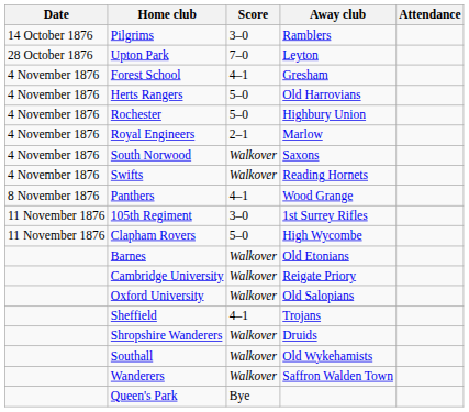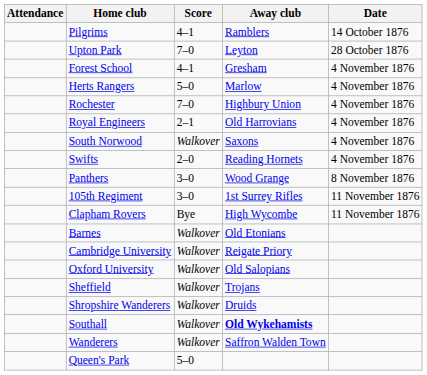 <table class="wikitable">
 <tr>
-<th>Date</th>
+<th>Attendance</th>
 <th>Home club</th>
 <th>Score</th>
 <th>Away club</th>
-<th>Attendance</th>
+<th>Date</th>
 </tr>
 <tr>
+<td></td>
+<td><a href='#'>Pilgrims</a></td>
+<td>4–1</td>
+<td><a href='#'>Ramblers</a></td>
 <td>14 October 1876</td>
-<td><a href='#'>Pilgrims</a></td>
-<td>3–0</td>
-<td><a href='#'>Ramblers</a></td>
-<td></td>
 </tr>
 <tr>
-<td>28 October 1876</td>
+<td></td>
 <td><a href='#'>Upton Park</a></td>
 <td>7–0</td>
 <td><a href='#'>Leyton</a></td>
-<td></td>
+<td>28 October 1876</td>
 </tr>
 <tr>
-<td>4 November 1876</td>
+<td></td>
 <td><a href='#'>Forest School</a></td>
 <td>4–1</td>
 <td><a href='#'>Gresham</a></td>
-<td></td>
+<td>4 November 1876</td>
 </tr>
 <tr>
-<td>4 November 1876</td>
+<td></td>
 <td><a href='#'>Herts Rangers</a></td>
 <td>5–0</td>
-<td><a href='#'>Old Harrovians</a></td>
-<td></td>
+<td><a href='#'>Marlow</a></td>
+<td>4 November 1876</td>
 </tr>
 <tr>
+<td></td>
+<td><a href='#'>Rochester</a></td>
+<td>7–0</td>
+<td><a href='#'>Highbury Union</a></td>
 <td>4 November 1876</td>
-<td><a href='#'>Rochester</a></td>
-<td>5–0</td>
-<td><a href='#'>Highbury Union</a></td>
-<td></td>
 </tr>
 <tr>
-<td>4 November 1876</td>
+<td></td>
 <td><a href='#'>Royal Engineers</a></td>
 <td>2–1</td>
-<td><a href='#'>Marlow</a></td>
-<td></td>
+<td><a href='#'>Old Harrovians</a></td>
+<td>4 November 1876</td>
 </tr>
 <tr>
-<td>4 November 1876</td>
+<td></td>
 <td><a href='#'>South Norwood</a></td>
 <td><em>Walkover</em></td>
 <td><a href='#'>Saxons</a></td>
-<td></td>
+<td>4 November 1876</td>
 </tr>
 <tr>
+<td></td>
+<td><a href='#'>Swifts</a></td>
+<td>2–0</td>
+<td><a href='#'>Reading Hornets</a></td>
 <td>4 November 1876</td>
-<td><a href='#'>Swifts</a></td>
-<td><em>Walkover</em></td>
-<td><a href='#'>Reading Hornets</a></td>
-<td></td>
 </tr>
 <tr>
+<td></td>
+<td><a href='#'>Panthers</a></td>
+<td>3–0</td>
+<td><a href='#'>Wood Grange</a></td>
 <td>8 November 1876</td>
-<td><a href='#'>Panthers</a></td>
-<td>4–1</td>
-<td><a href='#'>Wood Grange</a></td>
-<td></td>
 </tr>
 <tr>
-<td>11 November 1876</td>
+<td></td>
 <td><a href='#'>105th Regiment</a></td>
 <td>3–0</td>
 <td><a href='#'>1st Surrey Rifles</a></td>
-<td></td>
+<td>11 November 1876</td>
 </tr>
 <tr>
+<td></td>
+<td><a href='#'>Clapham Rovers</a></td>
+<td>Bye</td>
+<td><a href='#'>High Wycombe</a></td>
 <td>11 November 1876</td>
-<td><a href='#'>Clapham Rovers</a></td>
-<td>5–0</td>
-<td><a href='#'>High Wycombe</a></td>
-<td></td>
 </tr>
 <tr>
 <td></td>
 <td><a href='#'>Barnes</a></td>
 <td><em>Walkover</em></td>
 <td><a href='#'>Old Etonians</a></td>
 <td></td>
 </tr>
 <tr>
 <td></td>
 <td><a href='#'>Cambridge University</a></td>
 <td><em>Walkover</em></td>
 <td><a href='#'>Reigate Priory</a></td>
 <td></td>
 </tr>
 <tr>
 <td></td>
 <td><a href='#'>Oxford University</a></td>
 <td><em>Walkover</em></td>
 <td><a href='#'>Old Salopians</a></td>
 <td></td>
 </tr>
 <tr>
 <td></td>
 <td><a href='#'>Sheffield</a></td>
-<td>4–1</td>
+<td><em>Walkover</em></td>
 <td><a href='#'>Trojans</a></td>
 <td></td>
 </tr>
 <tr>
 <td></td>
 <td><a href='#'>Shropshire Wanderers</a></td>
 <td><em>Walkover</em></td>
 <td><a href='#'>Druids</a></td>
 <td></td>
 </tr>
 <tr>
 <td></td>
 <td><a href='#'>Southall</a></td>
 <td><em>Walkover</em></td>
-<td><a href='#'>Old Wykehamists</a></td>
+<td><strong><a href='#'>Old Wykehamists</a></strong></td>
 <td></td>
 </tr>
 <tr>
 <td></td>
 <td><a href='#'>Wanderers</a></td>
 <td><em>Walkover</em></td>
 <td><a href='#'>Saffron Walden Town</a></td>
 <td></td>
 </tr>
 <tr>
 <td></td>
 <td><a href='#'>Queen's Park</a></td>
-<td>Bye</td>
+<td>5–0</td>
 <td></td>
 <td></td>
 </tr>
 </table>
